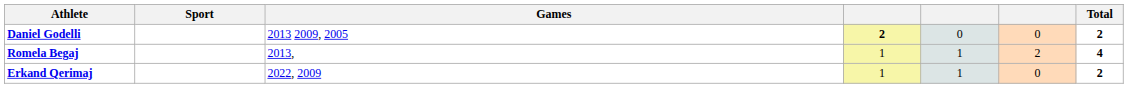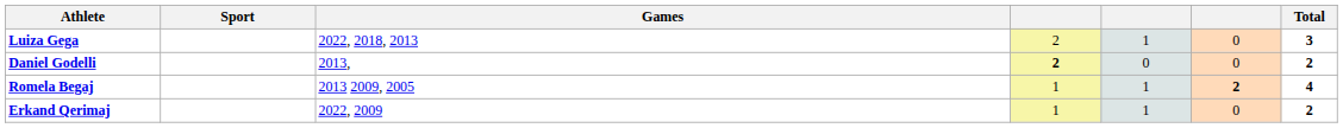 <table class="wikitable" width=68% style="font-size:90%; text-align:center;">
 <tr>
 <th width=150>Athlete</th>
 <th width=150>Sport</th>
 <th>Games</th>
 <th></th>
 <th></th>
 <th></th>
 <th width=50>Total</th>
 </tr>
 <tr align="center" valign="middle" bgcolor="#FFFFFF">
+<td align=left><strong><a href='#'>Luiza Gega</a></strong></td>
+<td align=left></td>
+<td align=left><a href='#'>2022</a>, <a href='#'>2018</a>, <a href='#'>2013</a></td>
+<td style="background:#F7F6A8;">2</td>
+<td style="background:#DCE5E5;">1</td>
+<td style="background:#FFDAB9;">0</td>
+<td><strong>3</strong></td>
+</tr>
+<tr align="center" valign="middle" bgcolor="#FFFFFF">
 <td align=left><strong><a href='#'>Daniel Godelli</a></strong></td>
 <td align=left></td>
-<td align=left><a href='#'>2013</a> <a href='#'>2009</a>, <a href='#'>2005</a></td>
+<td align=left><a href='#'>2013</a>,</td>
 <td style="background:#F7F6A8;"><strong>2</strong></td>
 <td style="background:#DCE5E5;">0</td>
 <td style="background:#FFDAB9;">0</td>
 <td><strong>2</strong></td>
 </tr>
 <tr align="center" valign="middle" bgcolor="#FFFFFF">
 <td align=left><strong><a href='#'>Romela Begaj</a></strong></td>
 <td align=left></td>
-<td align=left><a href='#'>2013</a>,</td>
+<td align=left><a href='#'>2013</a> <a href='#'>2009</a>, <a href='#'>2005</a></td>
 <td style="background:#F7F6A8;">1</td>
 <td style="background:#DCE5E5;">1</td>
-<td style="background:#FFDAB9;">2</td>
+<td style="background:#FFDAB9;"><strong>2</strong></td>
 <td><strong>4</strong></td>
 </tr>
 <tr align="center" valign="middle" bgcolor="#FFFFFF">
 <td align=left><strong><a href='#'>Erkand Qerimaj</a></strong></td>
 <td align=left></td>
 <td align=left><a href='#'>2022</a>, <a href='#'>2009</a></td>
 <td style="background:#F7F6A8;">1</td>
 <td style="background:#DCE5E5;">1</td>
 <td style="background:#FFDAB9;">0</td>
 <td><strong>2</strong></td>
 </tr>
 </table>
